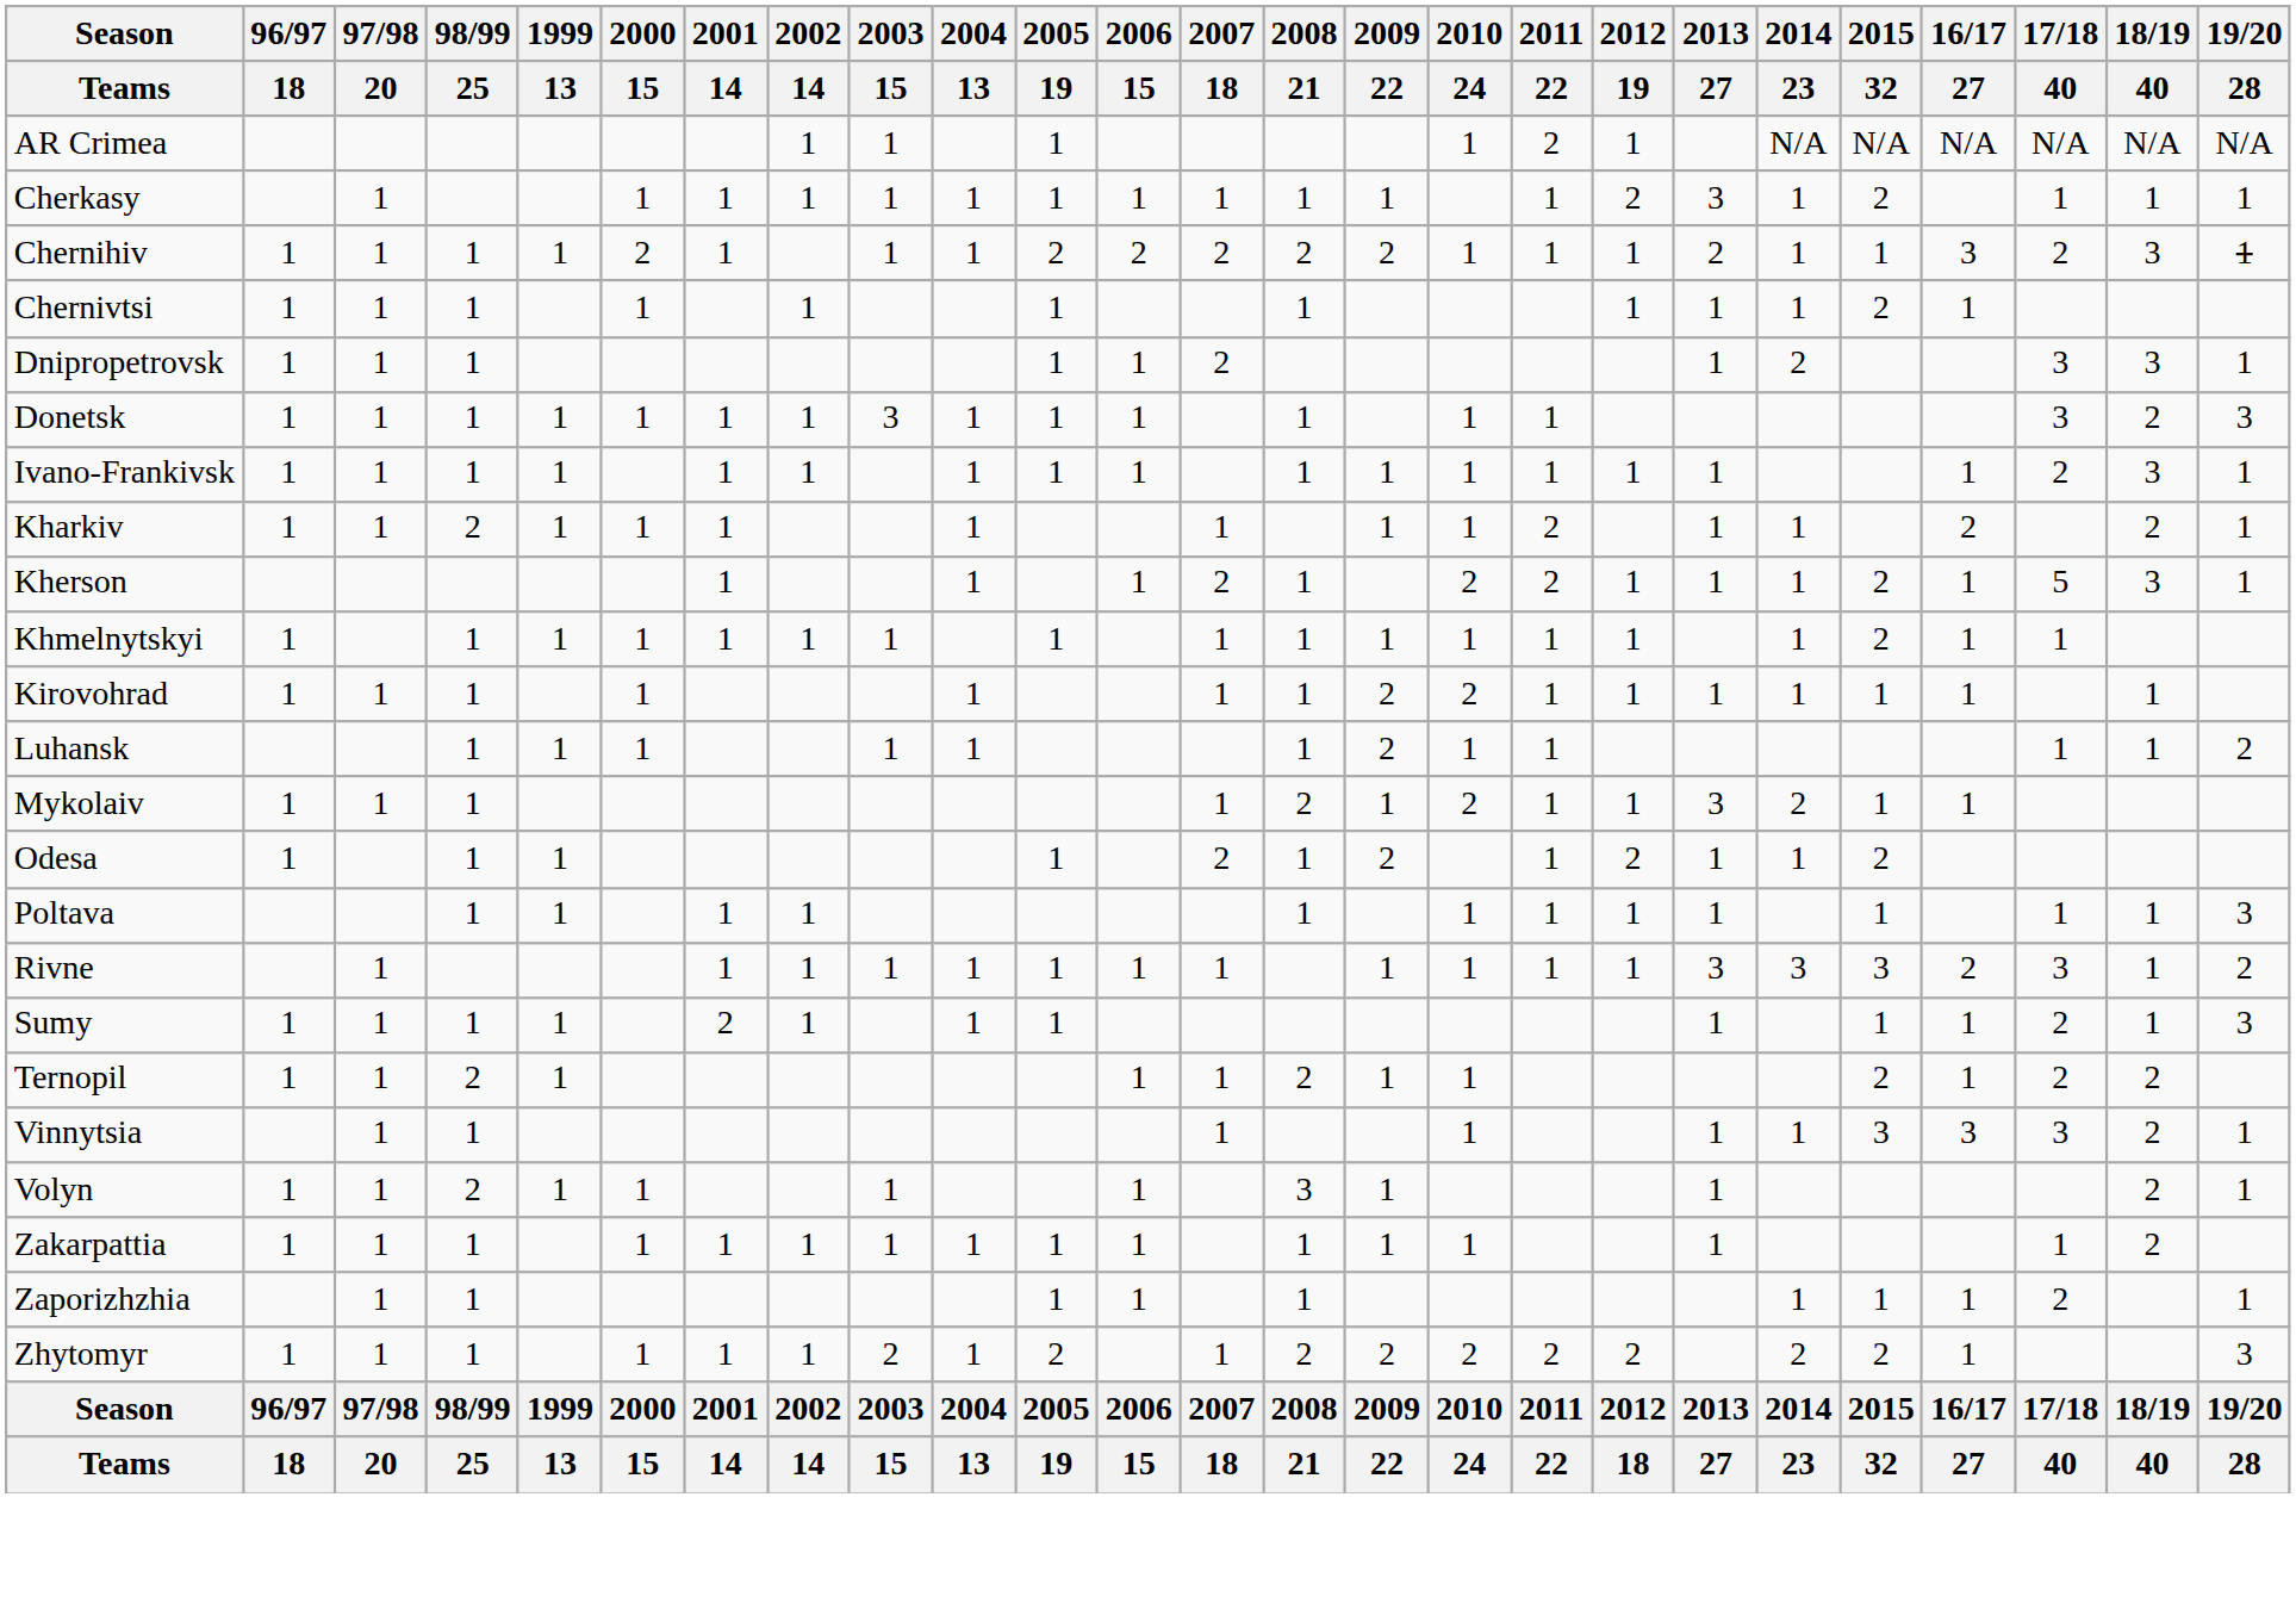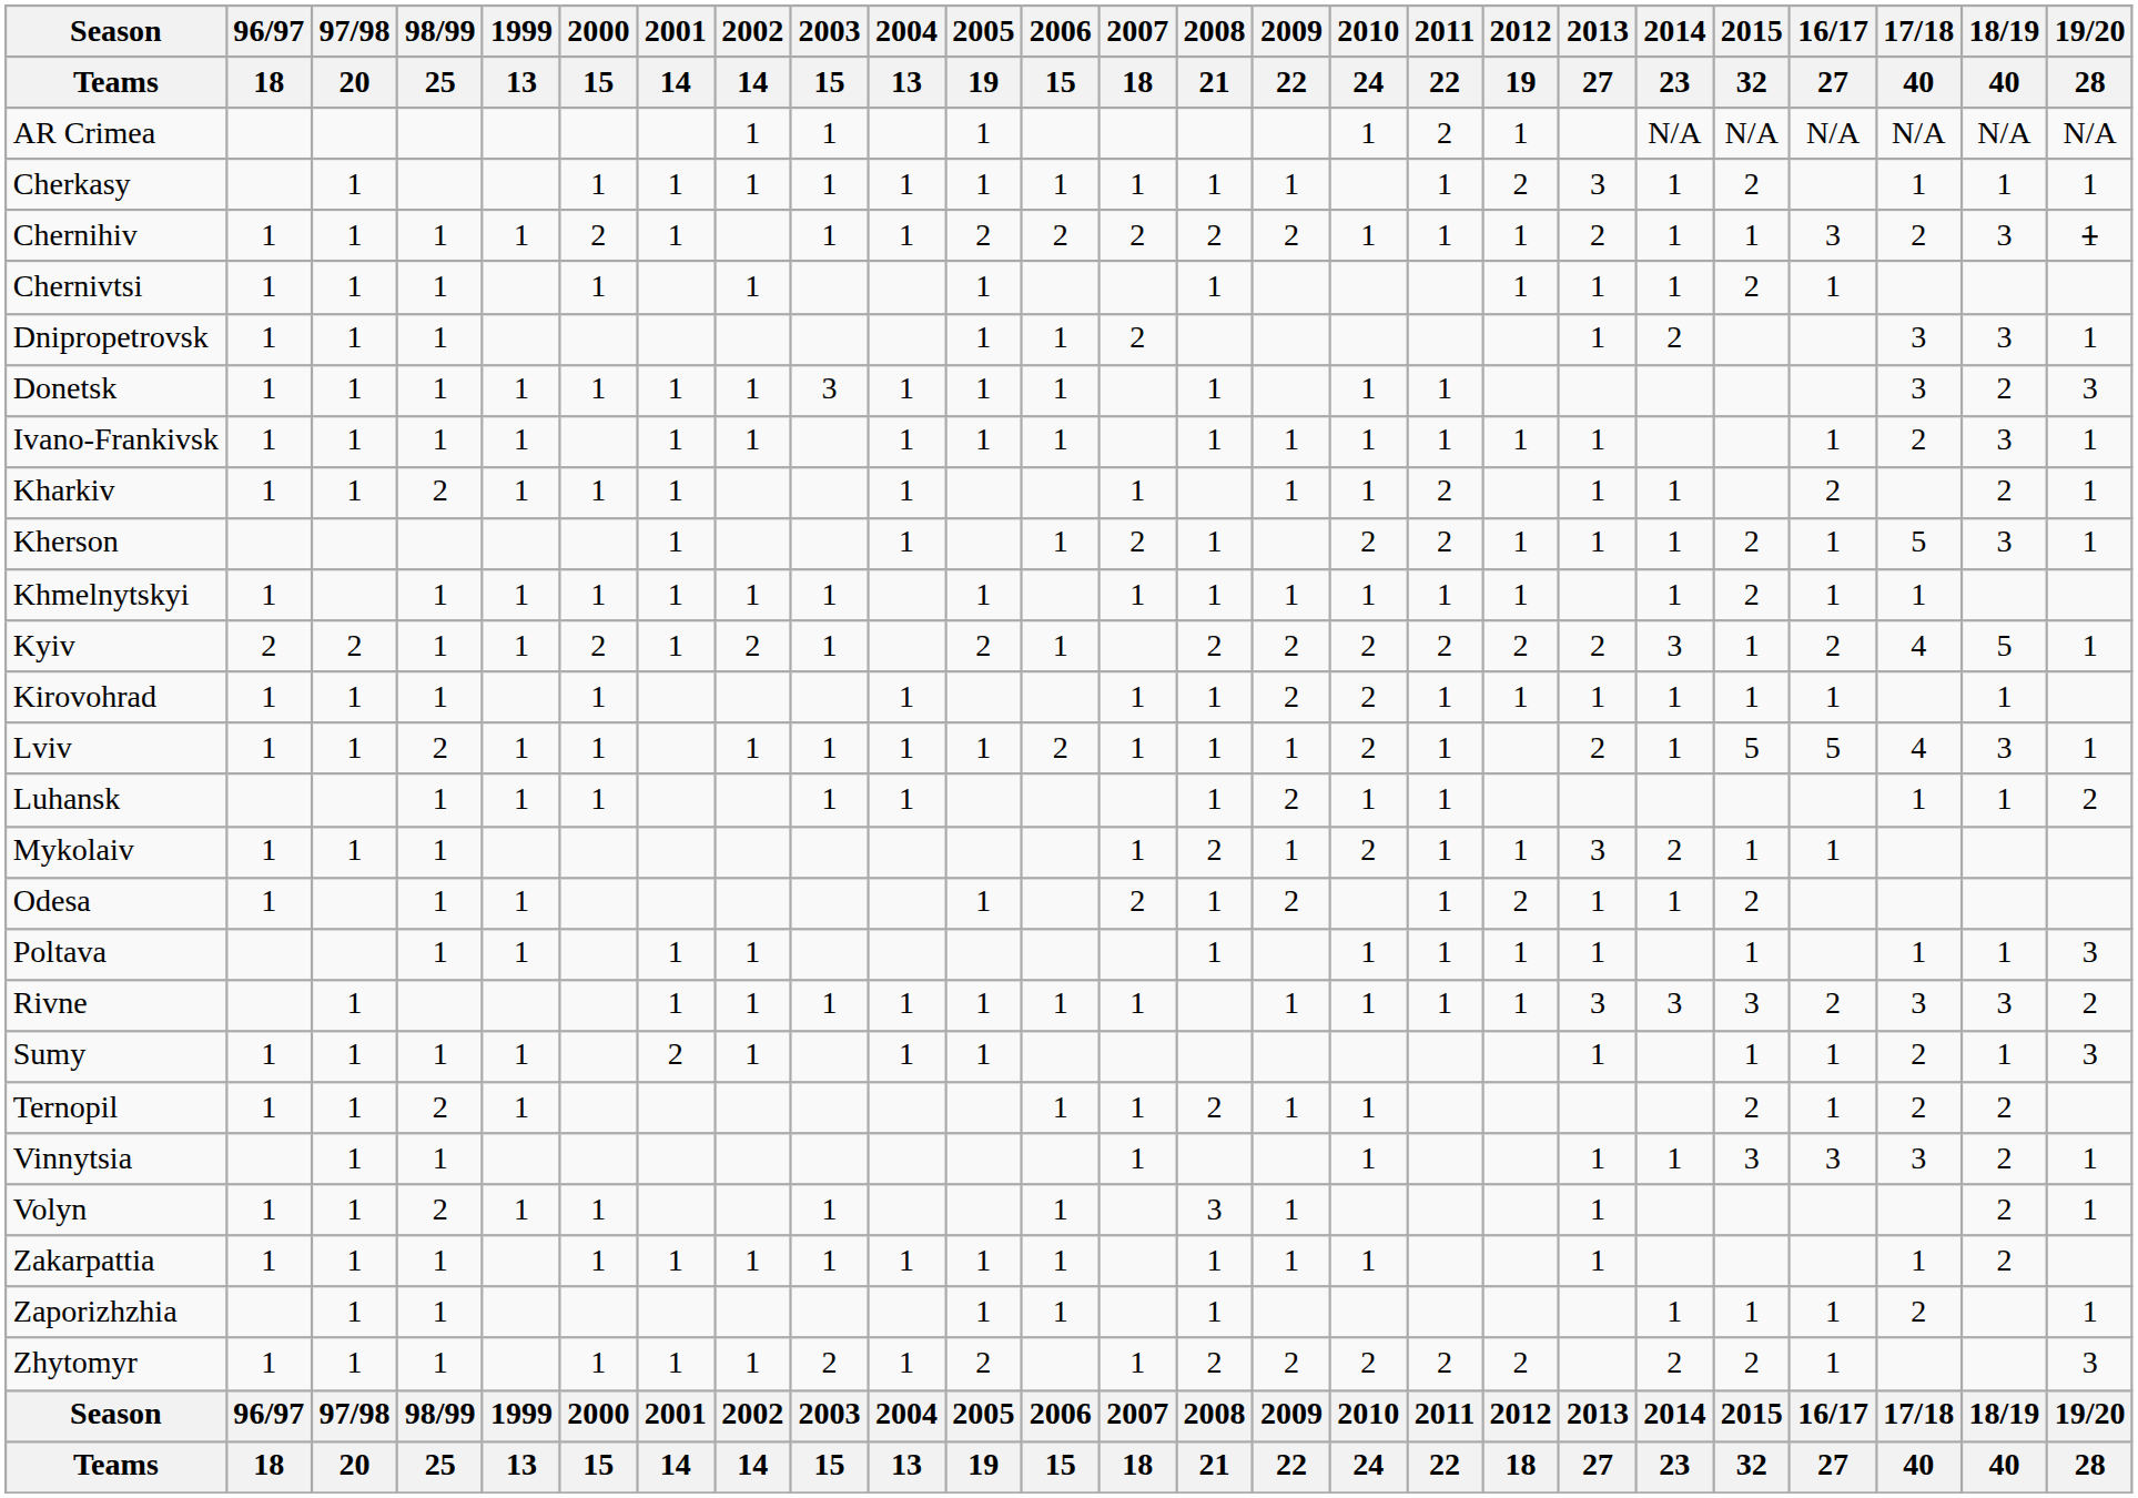 <table border=1 bordercolor="#CCCCCC" class=wikitable style="font-size:80%;">
 <tr align=LEFT valign=CENTER>
 <th>Season</th>
 <th>96/97</th>
 <th>97/98</th>
 <th>98/99</th>
 <th>1999</th>
 <th>2000</th>
 <th>2001</th>
 <th>2002</th>
 <th>2003</th>
 <th>2004</th>
 <th>2005</th>
 <th>2006</th>
 <th>2007</th>
 <th>2008</th>
 <th>2009</th>
 <th>2010</th>
 <th>2011</th>
 <th>2012</th>
 <th>2013</th>
 <th>2014</th>
 <th>2015</th>
 <th>16/17</th>
 <th>17/18</th>
 <th>18/19</th>
 <th>19/20</th>
 </tr>
 <tr align=CENTER>
 <th><strong>Teams</strong></th>
 <th><strong>18</strong></th>
 <th><strong>20</strong></th>
 <th><strong>25</strong></th>
 <th><strong>13</strong></th>
 <th><strong>15</strong></th>
 <th><strong>14</strong></th>
 <th><strong>14</strong></th>
 <th><strong>15</strong></th>
 <th><strong>13</strong></th>
 <th><strong>19</strong></th>
 <th><strong>15</strong></th>
 <th><strong>18</strong></th>
 <th><strong>21</strong></th>
 <th><strong>22</strong></th>
 <th><strong>24</strong></th>
 <th><strong>22</strong></th>
 <th><strong>19</strong></th>
 <th><strong>27</strong></th>
 <th><strong>23</strong></th>
 <th><strong>32</strong></th>
 <th><strong>27</strong></th>
 <th><strong>40</strong></th>
 <th><strong>40</strong></th>
 <th><strong>28</strong></th>
 </tr>
 <tr align=CENTER>
 <td align=LEFT>AR Crimea</td>
 <td> </td>
 <td> </td>
 <td> </td>
 <td> </td>
 <td> </td>
 <td> </td>
 <td>1</td>
 <td>1</td>
 <td> </td>
 <td>1</td>
 <td> </td>
 <td> </td>
 <td> </td>
 <td> </td>
 <td>1</td>
 <td>2</td>
 <td>1</td>
 <td> </td>
 <td>N/A</td>
 <td>N/A</td>
 <td>N/A</td>
 <td>N/A</td>
 <td>N/A</td>
 <td>N/A</td>
 </tr>
 <tr align=CENTER>
 <td align=LEFT>Cherkasy</td>
 <td> </td>
 <td>1</td>
 <td> </td>
 <td> </td>
 <td>1</td>
 <td>1</td>
 <td>1</td>
 <td>1</td>
 <td>1</td>
 <td>1</td>
 <td>1</td>
 <td>1</td>
 <td>1</td>
 <td>1</td>
 <td> </td>
 <td>1</td>
 <td>2</td>
 <td>3</td>
 <td>1</td>
 <td>2</td>
 <td> </td>
 <td>1</td>
 <td>1</td>
 <td>1</td>
 </tr>
 <tr align=CENTER>
 <td align=LEFT>Chernihiv</td>
 <td>1</td>
 <td>1</td>
 <td>1</td>
 <td>1</td>
 <td>2</td>
 <td>1</td>
 <td> </td>
 <td>1</td>
 <td>1</td>
 <td>2</td>
 <td>2</td>
 <td>2</td>
 <td>2</td>
 <td>2</td>
 <td>1</td>
 <td>1</td>
 <td>1</td>
 <td>2</td>
 <td>1</td>
 <td>1</td>
 <td>3</td>
 <td>2</td>
 <td>3</td>
 <td><s>1</s></td>
 </tr>
 <tr align=CENTER>
 <td align=LEFT>Chernivtsi</td>
 <td>1</td>
 <td>1</td>
 <td>1</td>
 <td> </td>
 <td>1</td>
 <td> </td>
 <td>1</td>
 <td> </td>
 <td> </td>
 <td>1</td>
 <td> </td>
 <td> </td>
 <td>1</td>
 <td> </td>
 <td> </td>
 <td> </td>
 <td>1</td>
 <td>1</td>
 <td>1</td>
 <td>2</td>
 <td>1</td>
 <td> </td>
 <td> </td>
 <td> </td>
 </tr>
 <tr align=CENTER valign=BOTTOM>
 <td align=LEFT>Dnipropetrovsk</td>
 <td>1</td>
 <td>1</td>
 <td>1</td>
 <td> </td>
 <td> </td>
 <td> </td>
 <td> </td>
 <td> </td>
 <td> </td>
 <td>1</td>
 <td>1</td>
 <td>2</td>
 <td> </td>
 <td> </td>
 <td> </td>
 <td> </td>
 <td> </td>
 <td>1</td>
 <td>2</td>
 <td> </td>
 <td> </td>
 <td>3</td>
 <td>3</td>
 <td>1</td>
 </tr>
 <tr align=CENTER>
 <td align=LEFT>Donetsk</td>
 <td>1</td>
 <td>1</td>
 <td>1</td>
 <td>1</td>
 <td>1</td>
 <td>1</td>
 <td>1</td>
 <td>3</td>
 <td>1</td>
 <td>1</td>
 <td>1</td>
 <td> </td>
 <td>1</td>
 <td> </td>
 <td>1</td>
 <td>1</td>
 <td> </td>
 <td> </td>
 <td> </td>
 <td> </td>
 <td> </td>
 <td>3</td>
 <td>2</td>
 <td>3</td>
 </tr>
 <tr align=CENTER valign=BOTTOM>
 <td align=LEFT>Ivano-Frankivsk</td>
 <td>1</td>
 <td>1</td>
 <td>1</td>
 <td>1</td>
 <td> </td>
 <td>1</td>
 <td>1</td>
 <td> </td>
 <td>1</td>
 <td>1</td>
 <td>1</td>
 <td> </td>
 <td>1</td>
 <td>1</td>
 <td>1</td>
 <td>1</td>
 <td>1</td>
 <td>1</td>
 <td> </td>
 <td> </td>
 <td>1</td>
 <td>2</td>
 <td>3</td>
 <td>1</td>
 </tr>
 <tr align=CENTER valign=BOTTOM>
 <td align=LEFT>Kharkiv</td>
 <td>1</td>
 <td>1</td>
 <td>2</td>
 <td>1</td>
 <td>1</td>
 <td>1</td>
 <td> </td>
 <td> </td>
 <td>1</td>
 <td> </td>
 <td> </td>
 <td>1</td>
 <td> </td>
 <td>1</td>
 <td>1</td>
 <td>2</td>
 <td> </td>
 <td>1</td>
 <td>1</td>
 <td> </td>
 <td>2</td>
 <td> </td>
 <td>2</td>
 <td>1</td>
 </tr>
 <tr align=CENTER valign=BOTTOM>
 <td align=LEFT>Kherson</td>
 <td> </td>
 <td> </td>
 <td> </td>
 <td> </td>
 <td> </td>
 <td>1</td>
 <td> </td>
 <td> </td>
 <td>1</td>
 <td> </td>
 <td>1</td>
 <td>2</td>
 <td>1</td>
 <td> </td>
 <td>2</td>
 <td>2</td>
 <td>1</td>
 <td>1</td>
 <td>1</td>
 <td>2</td>
 <td>1</td>
 <td>5</td>
 <td>3</td>
 <td>1</td>
 </tr>
 <tr align=CENTER valign=BOTTOM>
 <td align=LEFT>Khmelnytskyi</td>
 <td>1</td>
 <td> </td>
 <td>1</td>
 <td>1</td>
 <td>1</td>
 <td>1</td>
 <td>1</td>
 <td>1</td>
 <td> </td>
 <td>1</td>
 <td> </td>
 <td>1</td>
 <td>1</td>
 <td>1</td>
 <td>1</td>
 <td>1</td>
 <td>1</td>
 <td> </td>
 <td>1</td>
 <td>2</td>
 <td>1</td>
 <td>1</td>
 <td> </td>
 <td> </td>
 </tr>
 <tr align=CENTER valign=BOTTOM>
+<td align=LEFT>Kyiv</td>
+<td>2</td>
+<td>2</td>
+<td>1</td>
+<td>1</td>
+<td>2</td>
+<td>1</td>
+<td>2</td>
+<td>1</td>
+<td> </td>
+<td>2</td>
+<td>1</td>
+<td> </td>
+<td>2</td>
+<td>2</td>
+<td>2</td>
+<td>2</td>
+<td>2</td>
+<td>2</td>
+<td>3</td>
+<td>1</td>
+<td>2</td>
+<td>4</td>
+<td>5</td>
+<td>1</td>
+</tr>
+<tr align=CENTER valign=BOTTOM>
 <td align=LEFT>Kirovohrad</td>
 <td>1</td>
 <td>1</td>
 <td>1</td>
 <td> </td>
 <td>1</td>
 <td> </td>
 <td> </td>
 <td> </td>
 <td>1</td>
 <td> </td>
 <td> </td>
 <td>1</td>
 <td>1</td>
 <td>2</td>
 <td>2</td>
 <td>1</td>
 <td>1</td>
 <td>1</td>
 <td>1</td>
 <td>1</td>
 <td>1</td>
 <td> </td>
 <td>1</td>
 <td> </td>
+</tr>
+<tr align=CENTER valign=BOTTOM>
+<td align=LEFT>Lviv</td>
+<td>1</td>
+<td>1</td>
+<td>2</td>
+<td>1</td>
+<td>1</td>
+<td> </td>
+<td>1</td>
+<td>1</td>
+<td>1</td>
+<td>1</td>
+<td>2</td>
+<td>1</td>
+<td>1</td>
+<td>1</td>
+<td>2</td>
+<td>1</td>
+<td> </td>
+<td>2</td>
+<td>1</td>
+<td>5</td>
+<td>5</td>
+<td>4</td>
+<td>3</td>
+<td>1</td>
 </tr>
 <tr align=CENTER valign=BOTTOM>
 <td align=LEFT>Luhansk</td>
 <td> </td>
 <td> </td>
 <td>1</td>
 <td>1</td>
 <td>1</td>
 <td> </td>
 <td> </td>
 <td>1</td>
 <td>1</td>
 <td> </td>
 <td> </td>
 <td> </td>
 <td>1</td>
 <td>2</td>
 <td>1</td>
 <td>1</td>
 <td> </td>
 <td> </td>
 <td> </td>
 <td> </td>
 <td> </td>
 <td>1</td>
 <td>1</td>
 <td>2</td>
 </tr>
 <tr align=CENTER valign=BOTTOM>
 <td align=LEFT>Mykolaiv</td>
 <td>1</td>
 <td>1</td>
 <td>1</td>
 <td> </td>
 <td> </td>
 <td> </td>
 <td> </td>
 <td> </td>
 <td> </td>
 <td> </td>
 <td> </td>
 <td>1</td>
 <td>2</td>
 <td>1</td>
 <td>2</td>
 <td>1</td>
 <td>1</td>
 <td>3</td>
 <td>2</td>
 <td>1</td>
 <td>1</td>
 <td> </td>
 <td> </td>
 <td> </td>
 </tr>
 <tr align=CENTER valign=BOTTOM>
 <td align=LEFT>Odesa</td>
 <td>1</td>
 <td> </td>
 <td>1</td>
 <td>1</td>
 <td> </td>
 <td> </td>
 <td> </td>
 <td> </td>
 <td> </td>
 <td>1</td>
 <td> </td>
 <td>2</td>
 <td>1</td>
 <td>2</td>
 <td> </td>
 <td>1</td>
 <td>2</td>
 <td>1</td>
 <td>1</td>
 <td>2</td>
 <td> </td>
 <td> </td>
 <td> </td>
 <td> </td>
 </tr>
 <tr align=CENTER valign=BOTTOM>
 <td align=LEFT>Poltava</td>
 <td> </td>
 <td> </td>
 <td>1</td>
 <td>1</td>
 <td> </td>
 <td>1</td>
 <td>1</td>
 <td> </td>
 <td> </td>
 <td> </td>
 <td> </td>
 <td> </td>
 <td>1</td>
 <td> </td>
 <td>1</td>
 <td>1</td>
 <td>1</td>
 <td>1</td>
 <td> </td>
 <td>1</td>
 <td> </td>
 <td>1</td>
 <td>1</td>
 <td>3</td>
 </tr>
 <tr align=CENTER valign=BOTTOM>
 <td align=LEFT>Rivne</td>
 <td> </td>
 <td>1</td>
 <td> </td>
 <td> </td>
 <td> </td>
 <td>1</td>
 <td>1</td>
 <td>1</td>
 <td>1</td>
 <td>1</td>
 <td>1</td>
 <td>1</td>
 <td> </td>
 <td>1</td>
 <td>1</td>
 <td>1</td>
 <td>1</td>
 <td>3</td>
 <td>3</td>
 <td>3</td>
 <td>2</td>
 <td>3</td>
-<td>1</td>
+<td>3</td>
 <td>2</td>
 </tr>
 <tr align=CENTER valign=BOTTOM>
 <td align=LEFT>Sumy</td>
 <td>1</td>
 <td>1</td>
 <td>1</td>
 <td>1</td>
 <td> </td>
 <td>2</td>
 <td>1</td>
 <td> </td>
 <td>1</td>
 <td>1</td>
 <td> </td>
 <td> </td>
 <td> </td>
 <td> </td>
 <td> </td>
 <td> </td>
 <td> </td>
 <td>1</td>
 <td> </td>
 <td>1</td>
 <td>1</td>
 <td>2</td>
 <td>1</td>
 <td>3</td>
 </tr>
 <tr align=CENTER valign=BOTTOM>
 <td align=LEFT>Ternopil</td>
 <td>1</td>
 <td>1</td>
 <td>2</td>
 <td>1</td>
 <td> </td>
 <td> </td>
 <td> </td>
 <td> </td>
 <td> </td>
 <td> </td>
 <td>1</td>
 <td>1</td>
 <td>2</td>
 <td>1</td>
 <td>1</td>
 <td> </td>
 <td> </td>
 <td> </td>
 <td> </td>
 <td>2</td>
 <td>1</td>
 <td>2</td>
 <td>2</td>
 <td> </td>
 </tr>
 <tr align=CENTER valign=BOTTOM>
 <td align=LEFT>Vinnytsia</td>
 <td> </td>
 <td>1</td>
 <td>1</td>
 <td> </td>
 <td> </td>
 <td> </td>
 <td> </td>
 <td> </td>
 <td> </td>
 <td> </td>
 <td> </td>
 <td>1</td>
 <td> </td>
 <td> </td>
 <td>1</td>
 <td> </td>
 <td> </td>
 <td>1</td>
 <td>1</td>
 <td>3</td>
 <td>3</td>
 <td>3</td>
 <td>2</td>
 <td>1</td>
 </tr>
 <tr align=CENTER valign=BOTTOM>
 <td align=LEFT>Volyn</td>
 <td>1</td>
 <td>1</td>
 <td>2</td>
 <td>1</td>
 <td>1</td>
 <td> </td>
 <td> </td>
 <td>1</td>
 <td> </td>
 <td> </td>
 <td>1</td>
 <td> </td>
 <td>3</td>
 <td>1</td>
 <td> </td>
 <td> </td>
 <td> </td>
 <td>1</td>
 <td> </td>
 <td> </td>
 <td> </td>
 <td> </td>
 <td>2</td>
 <td>1</td>
 </tr>
 <tr align=CENTER valign=BOTTOM>
 <td align=LEFT>Zakarpattia</td>
 <td>1</td>
 <td>1</td>
 <td>1</td>
 <td> </td>
 <td>1</td>
 <td>1</td>
 <td>1</td>
 <td>1</td>
 <td>1</td>
 <td>1</td>
 <td>1</td>
 <td> </td>
 <td>1</td>
 <td>1</td>
 <td>1</td>
 <td> </td>
 <td> </td>
 <td>1</td>
 <td> </td>
 <td> </td>
 <td> </td>
 <td>1</td>
 <td>2</td>
 <td> </td>
 </tr>
 <tr align=CENTER valign=BOTTOM>
 <td align=LEFT>Zaporizhzhia</td>
 <td> </td>
 <td>1</td>
 <td>1</td>
 <td> </td>
 <td> </td>
 <td> </td>
 <td> </td>
 <td> </td>
 <td> </td>
 <td>1</td>
 <td>1</td>
 <td> </td>
 <td>1</td>
 <td> </td>
 <td> </td>
 <td> </td>
 <td> </td>
 <td> </td>
 <td>1</td>
 <td>1</td>
 <td>1</td>
 <td>2</td>
 <td> </td>
 <td>1</td>
 </tr>
 <tr align=CENTER valign=BOTTOM>
 <td align=LEFT>Zhytomyr</td>
 <td>1</td>
 <td>1</td>
 <td>1</td>
 <td> </td>
 <td>1</td>
 <td>1</td>
 <td>1</td>
 <td>2</td>
 <td>1</td>
 <td>2</td>
 <td> </td>
 <td>1</td>
 <td>2</td>
 <td>2</td>
 <td>2</td>
 <td>2</td>
 <td>2</td>
 <td> </td>
 <td>2</td>
 <td>2</td>
 <td>1</td>
 <td> </td>
 <td> </td>
 <td>3</td>
 </tr>
 <tr align=LEFT valign=CENTER>
 <th>Season</th>
 <th>96/97</th>
 <th>97/98</th>
 <th>98/99</th>
 <th>1999</th>
 <th>2000</th>
 <th>2001</th>
 <th>2002</th>
 <th>2003</th>
 <th>2004</th>
 <th>2005</th>
 <th>2006</th>
 <th>2007</th>
 <th>2008</th>
 <th>2009</th>
 <th>2010</th>
 <th>2011</th>
 <th>2012</th>
 <th>2013</th>
 <th>2014</th>
 <th>2015</th>
 <th>16/17</th>
 <th>17/18</th>
 <th>18/19</th>
 <th>19/20</th>
 </tr>
 <tr align=CENTER>
 <th><strong>Teams</strong></th>
 <th><strong>18</strong></th>
 <th><strong>20</strong></th>
 <th><strong>25</strong></th>
 <th><strong>13</strong></th>
 <th><strong>15</strong></th>
 <th><strong>14</strong></th>
 <th><strong>14</strong></th>
 <th><strong>15</strong></th>
 <th><strong>13</strong></th>
 <th><strong>19</strong></th>
 <th><strong>15</strong></th>
 <th><strong>18</strong></th>
 <th><strong>21</strong></th>
 <th><strong>22</strong></th>
 <th><strong>24</strong></th>
 <th><strong>22</strong></th>
 <th><strong>18</strong></th>
 <th><strong>27</strong></th>
 <th><strong>23</strong></th>
 <th><strong>32</strong></th>
 <th><strong>27</strong></th>
 <th><strong>40</strong></th>
 <th><strong>40</strong></th>
 <th><strong>28</strong></th>
 </tr>
 </table>
